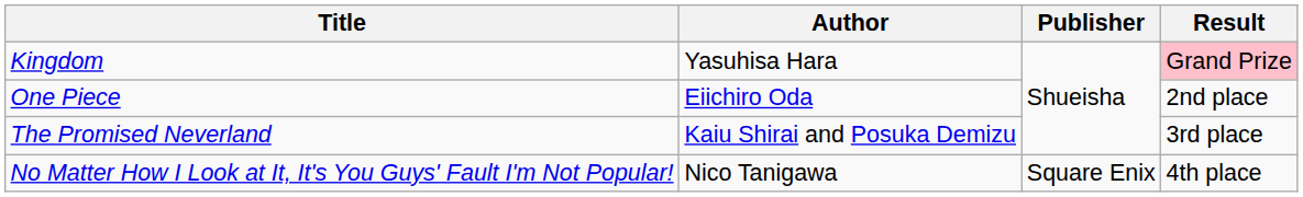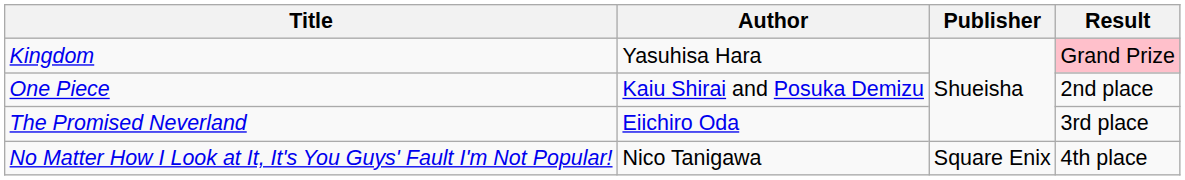 <table class="wikitable">
 <tr>
 <th>Title</th>
 <th>Author</th>
 <th>Publisher</th>
 <th>Result</th>
 </tr>
 <tr>
 <td><em><a href='#'>Kingdom</a></em></td>
 <td>Yasuhisa Hara</td>
 <td rowspan="3">Shueisha</td>
 <td style="background: pink;">Grand Prize</td>
 </tr>
 <tr>
 <td><em><a href='#'>One Piece</a></em></td>
-<td><a href='#'>Eiichiro Oda</a></td>
+<td><a href='#'>Kaiu Shirai</a> and <a href='#'>Posuka Demizu</a></td>
 <td>2nd place</td>
 </tr>
 <tr>
 <td><em><a href='#'>The Promised Neverland</a></em></td>
-<td><a href='#'>Kaiu Shirai</a> and <a href='#'>Posuka Demizu</a></td>
+<td><a href='#'>Eiichiro Oda</a></td>
 <td>3rd place</td>
 </tr>
 <tr>
 <td><em><a href='#'>No Matter How I Look at It, It's You Guys' Fault I'm Not Popular!</a></em></td>
 <td>Nico Tanigawa</td>
 <td>Square Enix</td>
 <td>4th place</td>
 </tr>
 </table>
